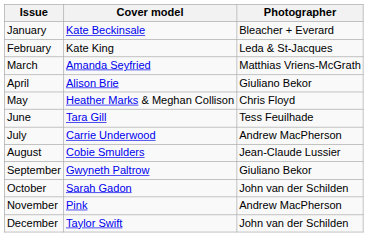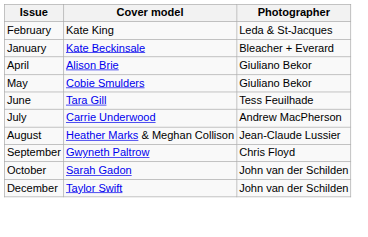 <table class="sortable wikitable">
 <tr>
 <th>Issue</th>
 <th>Cover model</th>
 <th>Photographer</th>
 </tr>
 <tr>
-<td>January</td>
-<td><a href='#'>Kate Beckinsale</a></td>
-<td>Bleacher + Everard</td>
-</tr>
-<tr>
 <td>February</td>
 <td>Kate King</td>
 <td>Leda & St-Jacques</td>
 </tr>
 <tr>
-<td>March</td>
-<td><a href='#'>Amanda Seyfried</a></td>
-<td>Matthias Vriens-McGrath</td>
+<td>January</td>
+<td><a href='#'>Kate Beckinsale</a></td>
+<td>Bleacher + Everard</td>
 </tr>
 <tr>
 <td>April</td>
 <td><a href='#'>Alison Brie</a></td>
 <td>Giuliano Bekor</td>
 </tr>
 <tr>
 <td>May</td>
-<td><a href='#'>Heather Marks</a> & Meghan Collison</td>
-<td>Chris Floyd</td>
+<td><a href='#'>Cobie Smulders</a></td>
+<td>Giuliano Bekor</td>
 </tr>
 <tr>
 <td>June</td>
 <td><a href='#'>Tara Gill</a></td>
 <td>Tess Feuilhade</td>
 </tr>
 <tr>
 <td>July</td>
 <td><a href='#'>Carrie Underwood</a></td>
 <td>Andrew MacPherson</td>
 </tr>
 <tr>
 <td>August</td>
-<td><a href='#'>Cobie Smulders</a></td>
+<td><a href='#'>Heather Marks</a> & Meghan Collison</td>
 <td>Jean-Claude Lussier</td>
 </tr>
 <tr>
 <td>September</td>
 <td><a href='#'>Gwyneth Paltrow</a></td>
-<td>Giuliano Bekor</td>
+<td>Chris Floyd</td>
 </tr>
 <tr>
 <td>October</td>
 <td><a href='#'>Sarah Gadon</a></td>
 <td>John van der Schilden</td>
 </tr>
 <tr>
-<td>November</td>
-<td><a href='#'>Pink</a></td>
-<td>Andrew MacPherson</td>
-</tr>
-<tr>
 <td>December</td>
 <td><a href='#'>Taylor Swift</a></td>
 <td>John van der Schilden</td>
 </tr>
 </table>
